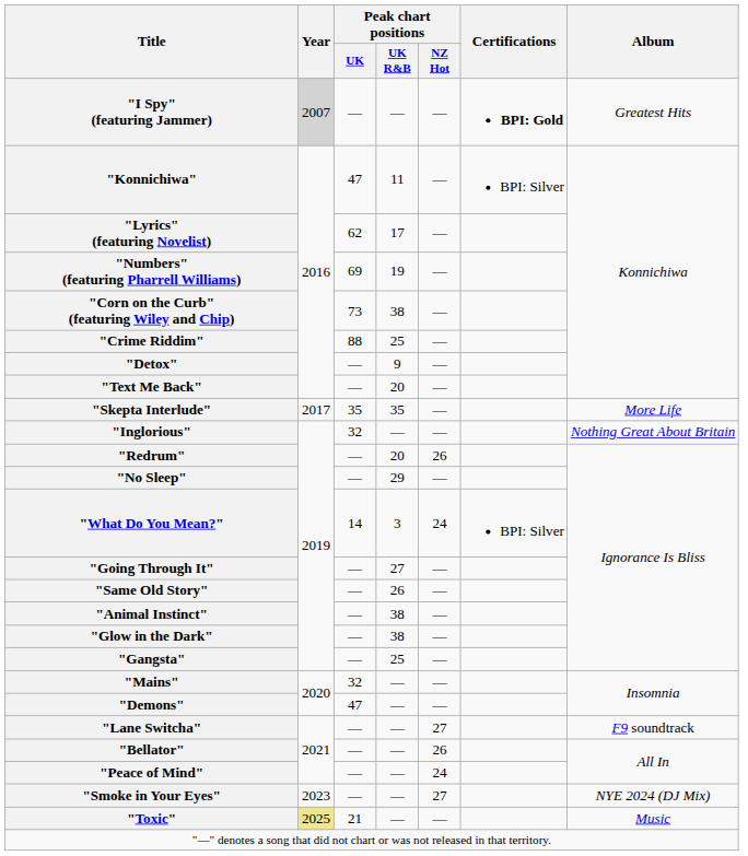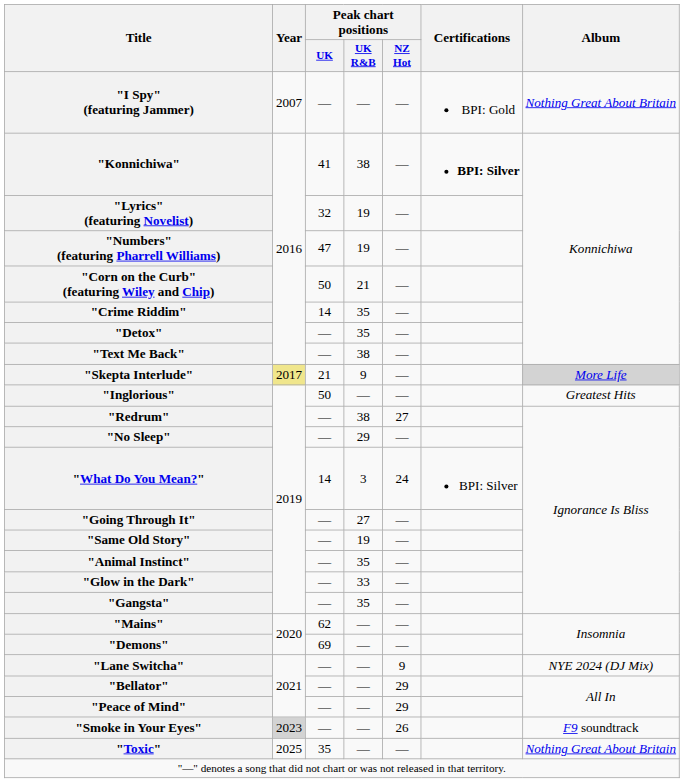 <table class="wikitable plainrowheaders" style="text-align:center;">
 <tr>
 <th scope="col" rowspan="2" style="width:20em;">Title</th>
 <th scope="col" rowspan="2" style="width:1em;">Year</th>
 <th scope="col" colspan="3">Peak chart positions</th>
 <th scope="col" rowspan="2">Certifications</th>
 <th scope="col" rowspan="2">Album</th>
 </tr>
 <tr>
 <th scope="col" style="width:3em;font-size:85%;"><a href='#'>UK</a><br></th>
 <th scope="col" style="width:3em;font-size:85%;"><a href='#'>UK<br>R&B</a><br></th>
 <th scope="col" style="width:3em;font-size:85%;"><a href='#'>NZ<br>Hot</a><br></th>
 </tr>
 <tr>
 <th scope="row">"I Spy"<br><span>(featuring Jammer)</span></th>
-<td style="background: lightgrey;">2007</td>
+<td>2007</td>
 <td>—</td>
 <td>—</td>
 <td>—</td>
-<td><strong><br><ul><li>BPI: Gold</li></ul></strong></td>
-<td><em>Greatest Hits</em></td>
+<td><br><ul><li>BPI: Gold</li></ul></td>
+<td><em><a href='#'>Nothing Great About Britain</a></em></td>
 </tr>
 <tr>
 <th scope="row">"Konnichiwa"</th>
 <td rowspan="7">2016</td>
-<td>47</td>
-<td>11</td>
+<td>41</td>
+<td>38</td>
 <td>—</td>
-<td><br><ul><li>BPI: Silver</li></ul></td>
+<td><strong><br><ul><li>BPI: Silver</li></ul></strong></td>
 <td rowspan="7"><em>Konnichiwa</em></td>
 </tr>
 <tr>
 <th scope="row">"Lyrics"<br><span>(featuring <a href='#'>Novelist</a>)</span></th>
-<td>62</td>
-<td>17</td>
+<td>32</td>
+<td>19</td>
 <td>—</td>
 <td></td>
 </tr>
 <tr>
 <th scope="row">"Numbers"<br><span>(featuring <a href='#'>Pharrell Williams</a>)</span></th>
-<td>69</td>
+<td>47</td>
 <td>19</td>
 <td>—</td>
 <td></td>
 </tr>
 <tr>
 <th scope="row">"Corn on the Curb"<br><span>(featuring <a href='#'>Wiley</a> and <a href='#'>Chip</a>)</span></th>
-<td>73</td>
-<td>38</td>
+<td>50</td>
+<td>21</td>
 <td>—</td>
 <td></td>
 </tr>
 <tr>
 <th scope="row">"Crime Riddim"</th>
-<td>88</td>
-<td>25</td>
+<td>14</td>
+<td>35</td>
 <td>—</td>
 <td></td>
 </tr>
 <tr>
 <th scope="row">"Detox"</th>
 <td>—</td>
-<td>9</td>
+<td>35</td>
 <td>—</td>
 <td></td>
 </tr>
 <tr>
 <th scope="row">"Text Me Back"</th>
 <td>—</td>
-<td>20</td>
+<td>38</td>
 <td>—</td>
 <td></td>
 </tr>
 <tr>
 <th scope="row">"Skepta Interlude" <br></th>
-<td>2017</td>
-<td>35</td>
-<td>35</td>
+<td style="background: khaki;">2017</td>
+<td>21</td>
+<td>9</td>
 <td>—</td>
 <td></td>
-<td><em><a href='#'>More Life</a></em></td>
+<td style="background: lightgrey;"><em><a href='#'>More Life</a></em></td>
 </tr>
 <tr>
 <th scope="row">"Inglorious" <br></th>
 <td rowspan="9">2019</td>
-<td>32</td>
+<td>50</td>
 <td>—</td>
 <td>—</td>
 <td></td>
-<td><em><a href='#'>Nothing Great About Britain</a></em></td>
+<td><em>Greatest Hits</em></td>
 </tr>
 <tr>
 <th scope="row">"Redrum" <br></th>
 <td>—</td>
-<td>20</td>
-<td>26</td>
+<td>38</td>
+<td>27</td>
 <td></td>
 <td rowspan="8"><em>Ignorance Is Bliss</em></td>
 </tr>
 <tr>
 <th scope="row">"No Sleep"</th>
 <td>—</td>
 <td>29</td>
 <td>—</td>
 <td></td>
 </tr>
 <tr>
 <th scope="row">"<a href='#'>What Do You Mean?</a>" <br></th>
 <td>14</td>
 <td>3</td>
 <td>24</td>
 <td><br><ul><li>BPI: Silver</li></ul></td>
 </tr>
 <tr>
 <th scope="row">"Going Through It"</th>
 <td>—</td>
 <td>27</td>
 <td>—</td>
 <td></td>
 </tr>
 <tr>
 <th scope="row">"Same Old Story"</th>
 <td>—</td>
-<td>26</td>
+<td>19</td>
 <td>—</td>
 <td></td>
 </tr>
 <tr>
 <th scope="row">"Animal Instinct"<br></th>
 <td>—</td>
-<td>38</td>
+<td>35</td>
 <td>—</td>
 <td></td>
 </tr>
 <tr>
 <th scope="row">"Glow in the Dark"<br></th>
 <td>—</td>
-<td>38</td>
+<td>33</td>
 <td>—</td>
 <td></td>
 </tr>
 <tr>
 <th scope="row">"Gangsta"<br></th>
 <td>—</td>
-<td>25</td>
+<td>35</td>
 <td>—</td>
 <td></td>
 </tr>
 <tr>
 <th scope="row">"Mains"<br></th>
 <td rowspan="2">2020</td>
-<td>32</td>
+<td>62</td>
 <td>—</td>
 <td>—</td>
 <td></td>
 <td rowspan="2"><em>Insomnia</em></td>
 </tr>
 <tr>
 <th scope="row">"Demons"<br></th>
-<td>47</td>
+<td>69</td>
 <td>—</td>
 <td>—</td>
 <td></td>
 </tr>
 <tr>
 <th scope="row">"Lane Switcha"<br></th>
 <td rowspan="3">2021</td>
 <td>—</td>
 <td>—</td>
-<td>27</td>
+<td>9</td>
 <td></td>
-<td><em><a href='#'>F9</a></em> soundtrack</td>
+<td><em>NYE 2024 (DJ Mix)</em></td>
 </tr>
 <tr>
 <th scope="row">"Bellator"</th>
 <td>—</td>
 <td>—</td>
-<td>26</td>
+<td>29</td>
 <td></td>
 <td rowspan="2"><em>All In</em></td>
 </tr>
 <tr>
 <th scope="row">"Peace of Mind"<br></th>
 <td>—</td>
 <td>—</td>
-<td>24</td>
+<td>29</td>
 <td></td>
 </tr>
 <tr>
 <th scope="row">"Smoke in Your Eyes"<br></th>
-<td>2023</td>
+<td style="background: lightgrey;">2023</td>
 <td>—</td>
 <td>—</td>
-<td>27</td>
+<td>26</td>
 <td></td>
-<td><em>NYE 2024 (DJ Mix)</em></td>
+<td><em><a href='#'>F9</a></em> soundtrack</td>
 </tr>
 <tr>
 <th scope="row">"<a href='#'>Toxic</a>"<br></th>
-<td style="background: khaki;">2025</td>
-<td>21</td>
+<td>2025</td>
+<td>35</td>
 <td>—</td>
 <td>—</td>
 <td></td>
-<td><em><a href='#'>Music</a></em></td>
+<td><em><a href='#'>Nothing Great About Britain</a></em></td>
 </tr>
 <tr>
 <td colspan="7" style="font-size:85%">"—" denotes a song that did not chart or was not released in that territory.</td>
 </tr>
 </table>
